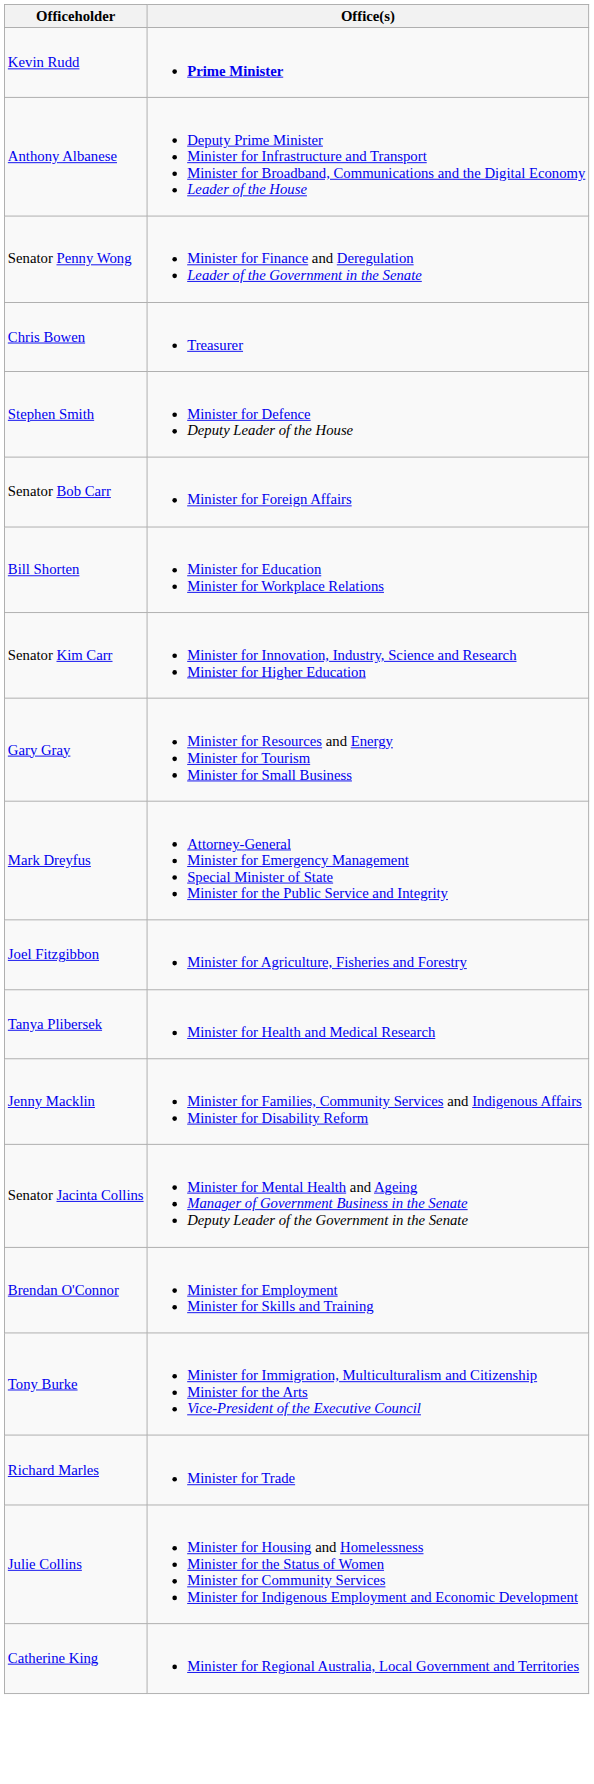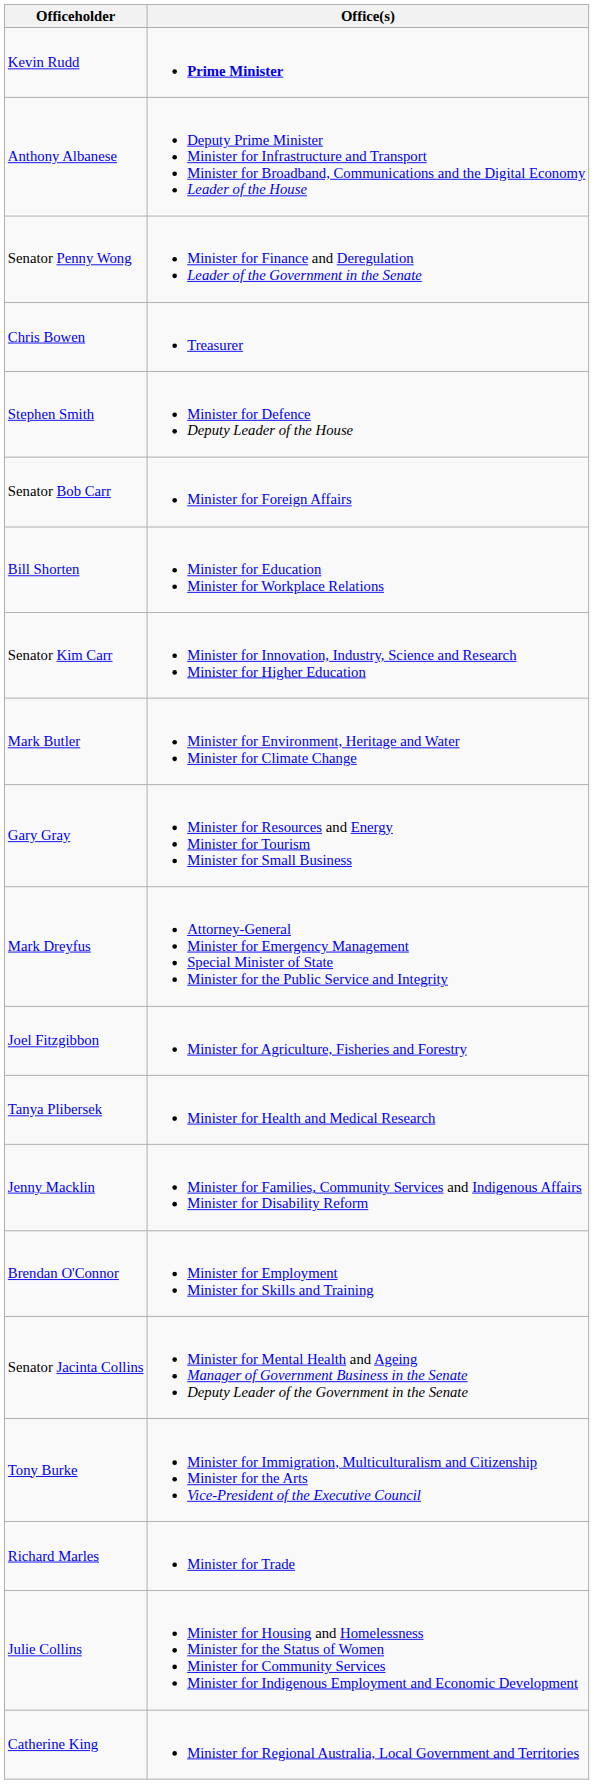 <table class="wikitable">
 <tr>
 <th>Officeholder</th>
 <th>Office(s)</th>
 </tr>
 <tr>
 <td><a href='#'>Kevin Rudd</a> </td>
 <td><strong><br><ul><li><a href='#'>Prime Minister</a></li></ul></strong></td>
 </tr>
 <tr>
 <td><a href='#'>Anthony Albanese</a> </td>
 <td><br><ul><li><a href='#'>Deputy Prime Minister</a></li><li><a href='#'>Minister for Infrastructure and Transport</a></li><li><a href='#'>Minister for Broadband, Communications and the Digital Economy</a></li><li><em><a href='#'>Leader of the House</a></em></li></ul></td>
 </tr>
 <tr>
 <td>Senator <a href='#'>Penny Wong</a></td>
 <td><br><ul><li><a href='#'>Minister for Finance</a> and <a href='#'>Deregulation</a></li><li><em><a href='#'>Leader of the Government in the Senate</a></em></li></ul></td>
 </tr>
 <tr>
 <td><a href='#'>Chris Bowen</a> </td>
 <td><br><ul><li><a href='#'>Treasurer</a></li></ul></td>
 </tr>
 <tr>
 <td><a href='#'>Stephen Smith</a> </td>
 <td><br><ul><li><a href='#'>Minister for Defence</a></li><li><em>Deputy Leader of the House</em></li></ul></td>
 </tr>
 <tr>
 <td>Senator <a href='#'>Bob Carr</a></td>
 <td><br><ul><li><a href='#'>Minister for Foreign Affairs</a></li></ul></td>
 </tr>
 <tr>
 <td><a href='#'>Bill Shorten</a> </td>
 <td><br><ul><li><a href='#'>Minister for Education</a></li><li><a href='#'>Minister for Workplace Relations</a></li></ul></td>
 </tr>
 <tr>
 <td>Senator <a href='#'>Kim Carr</a></td>
 <td><br><ul><li><a href='#'>Minister for Innovation, Industry, Science and Research</a></li><li><a href='#'>Minister for Higher Education</a></li></ul></td>
 </tr>
 <tr>
+<td><a href='#'>Mark Butler</a> </td>
+<td><br><ul><li><a href='#'>Minister for Environment, Heritage and Water</a></li><li><a href='#'>Minister for Climate Change</a></li></ul></td>
+</tr>
+<tr>
 <td><a href='#'>Gary Gray</a> </td>
 <td><br><ul><li><a href='#'>Minister for Resources</a> and <a href='#'>Energy</a></li><li><a href='#'>Minister for Tourism</a></li><li><a href='#'>Minister for Small Business</a></li></ul></td>
 </tr>
 <tr>
 <td><a href='#'>Mark Dreyfus</a> </td>
 <td><br><ul><li><a href='#'>Attorney-General</a></li><li><a href='#'>Minister for Emergency Management</a></li><li><a href='#'>Special Minister of State</a></li><li><a href='#'>Minister for the Public Service and Integrity</a></li></ul></td>
 </tr>
 <tr>
 <td><a href='#'>Joel Fitzgibbon</a> </td>
 <td><br><ul><li><a href='#'>Minister for Agriculture, Fisheries and Forestry</a></li></ul></td>
 </tr>
 <tr>
 <td><a href='#'>Tanya Plibersek</a> </td>
 <td><br><ul><li><a href='#'>Minister for Health and Medical Research</a></li></ul></td>
 </tr>
 <tr>
 <td><a href='#'>Jenny Macklin</a> </td>
 <td><br><ul><li><a href='#'>Minister for Families, Community Services</a> and <a href='#'>Indigenous Affairs</a></li><li><a href='#'>Minister for Disability Reform</a></li></ul></td>
 </tr>
 <tr>
+<td><a href='#'>Brendan O'Connor</a> </td>
+<td><br><ul><li><a href='#'>Minister for Employment</a></li><li><a href='#'>Minister for Skills and Training</a></li></ul></td>
+</tr>
+<tr>
 <td>Senator <a href='#'>Jacinta Collins</a></td>
 <td><br><ul><li><a href='#'>Minister for Mental Health</a> and <a href='#'>Ageing</a></li><li><em><a href='#'>Manager of Government Business in the Senate</a></em></li><li><em>Deputy Leader of the Government in the Senate</em></li></ul></td>
-</tr>
-<tr>
-<td><a href='#'>Brendan O'Connor</a> </td>
-<td><br><ul><li><a href='#'>Minister for Employment</a></li><li><a href='#'>Minister for Skills and Training</a></li></ul></td>
 </tr>
 <tr>
 <td><a href='#'>Tony Burke</a> </td>
 <td><br><ul><li><a href='#'>Minister for Immigration, Multiculturalism and Citizenship</a></li><li><a href='#'>Minister for the Arts</a></li><li><em><a href='#'>Vice-President of the Executive Council</a></em></li></ul></td>
 </tr>
 <tr>
 <td><a href='#'>Richard Marles</a> </td>
 <td><br><ul><li><a href='#'>Minister for Trade</a></li></ul></td>
 </tr>
 <tr>
 <td><a href='#'>Julie Collins</a> </td>
 <td><br><ul><li><a href='#'>Minister for Housing</a> and <a href='#'>Homelessness</a></li><li><a href='#'>Minister for the Status of Women</a></li><li><a href='#'>Minister for Community Services</a></li><li><a href='#'>Minister for Indigenous Employment and Economic Development</a></li></ul></td>
 </tr>
 <tr>
 <td><a href='#'>Catherine King</a> </td>
 <td><br><ul><li><a href='#'>Minister for Regional Australia, Local Government and Territories</a></li></ul></td>
 </tr>
 </table>
